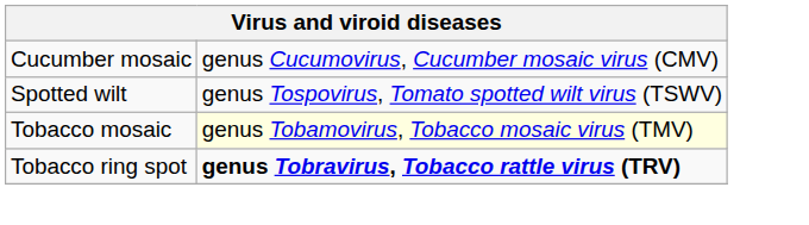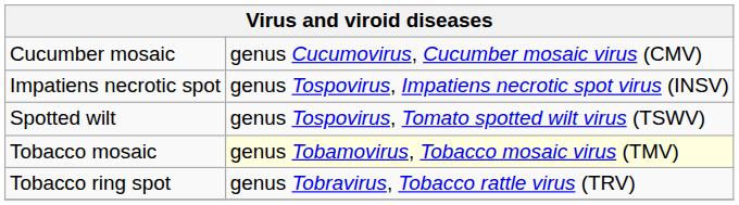 <table class="wikitable" style="clear:left">
 <tr>
 <th colspan=2><strong>Virus and viroid diseases</strong><br></th>
 </tr>
 <tr>
 <td>Cucumber mosaic</td>
 <td>genus <em><a href='#'>Cucumovirus</a></em>, <em><a href='#'>Cucumber mosaic virus</a></em> (CMV)</td>
+</tr>
+<tr>
+<td>Impatiens necrotic spot</td>
+<td>genus <em><a href='#'>Tospovirus</a></em>, <em><a href='#'>Impatiens necrotic spot virus</a></em> (INSV)</td>
 </tr>
 <tr>
 <td>Spotted wilt</td>
 <td>genus <em><a href='#'>Tospovirus</a></em>, <em><a href='#'>Tomato spotted wilt virus</a></em> (TSWV)</td>
 </tr>
 <tr>
 <td>Tobacco mosaic</td>
 <td style="background: lightyellow;">genus <em><a href='#'>Tobamovirus</a></em>, <em><a href='#'>Tobacco mosaic virus</a></em> (TMV)</td>
 </tr>
 <tr>
 <td>Tobacco ring spot</td>
-<td><strong>genus <em><a href='#'>Tobravirus</a></em>, <em><a href='#'>Tobacco rattle virus</a></em> (TRV)</strong></td>
+<td>genus <em><a href='#'>Tobravirus</a></em>, <em><a href='#'>Tobacco rattle virus</a></em> (TRV)</td>
 </tr>
 <tr>
 </tr>
 </table>
